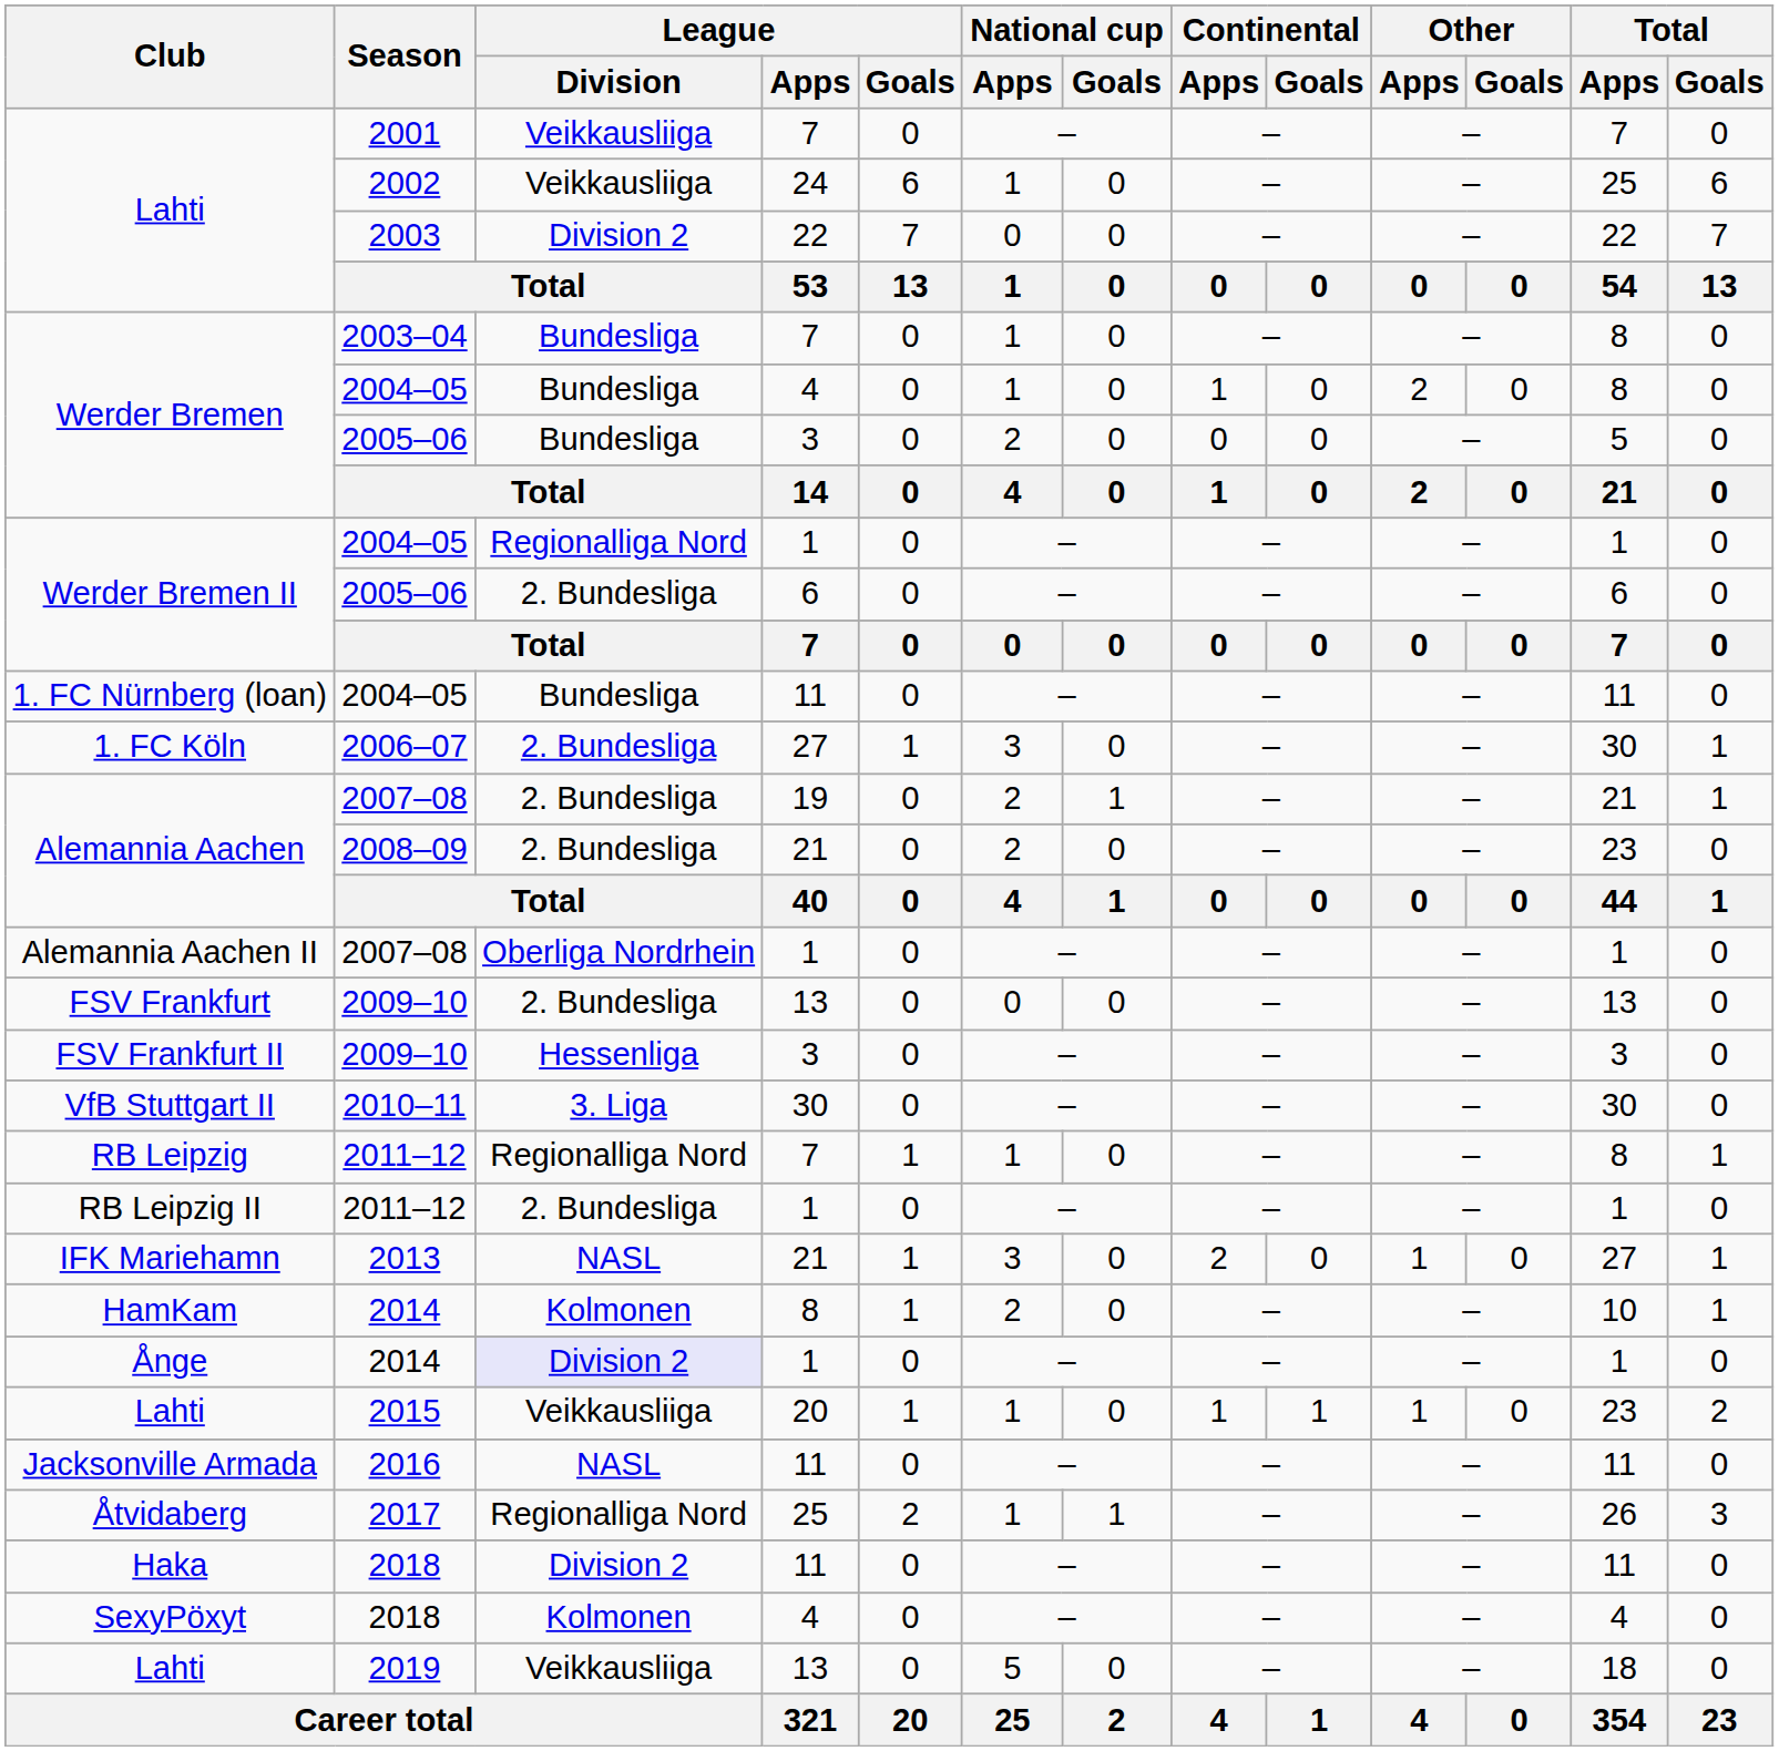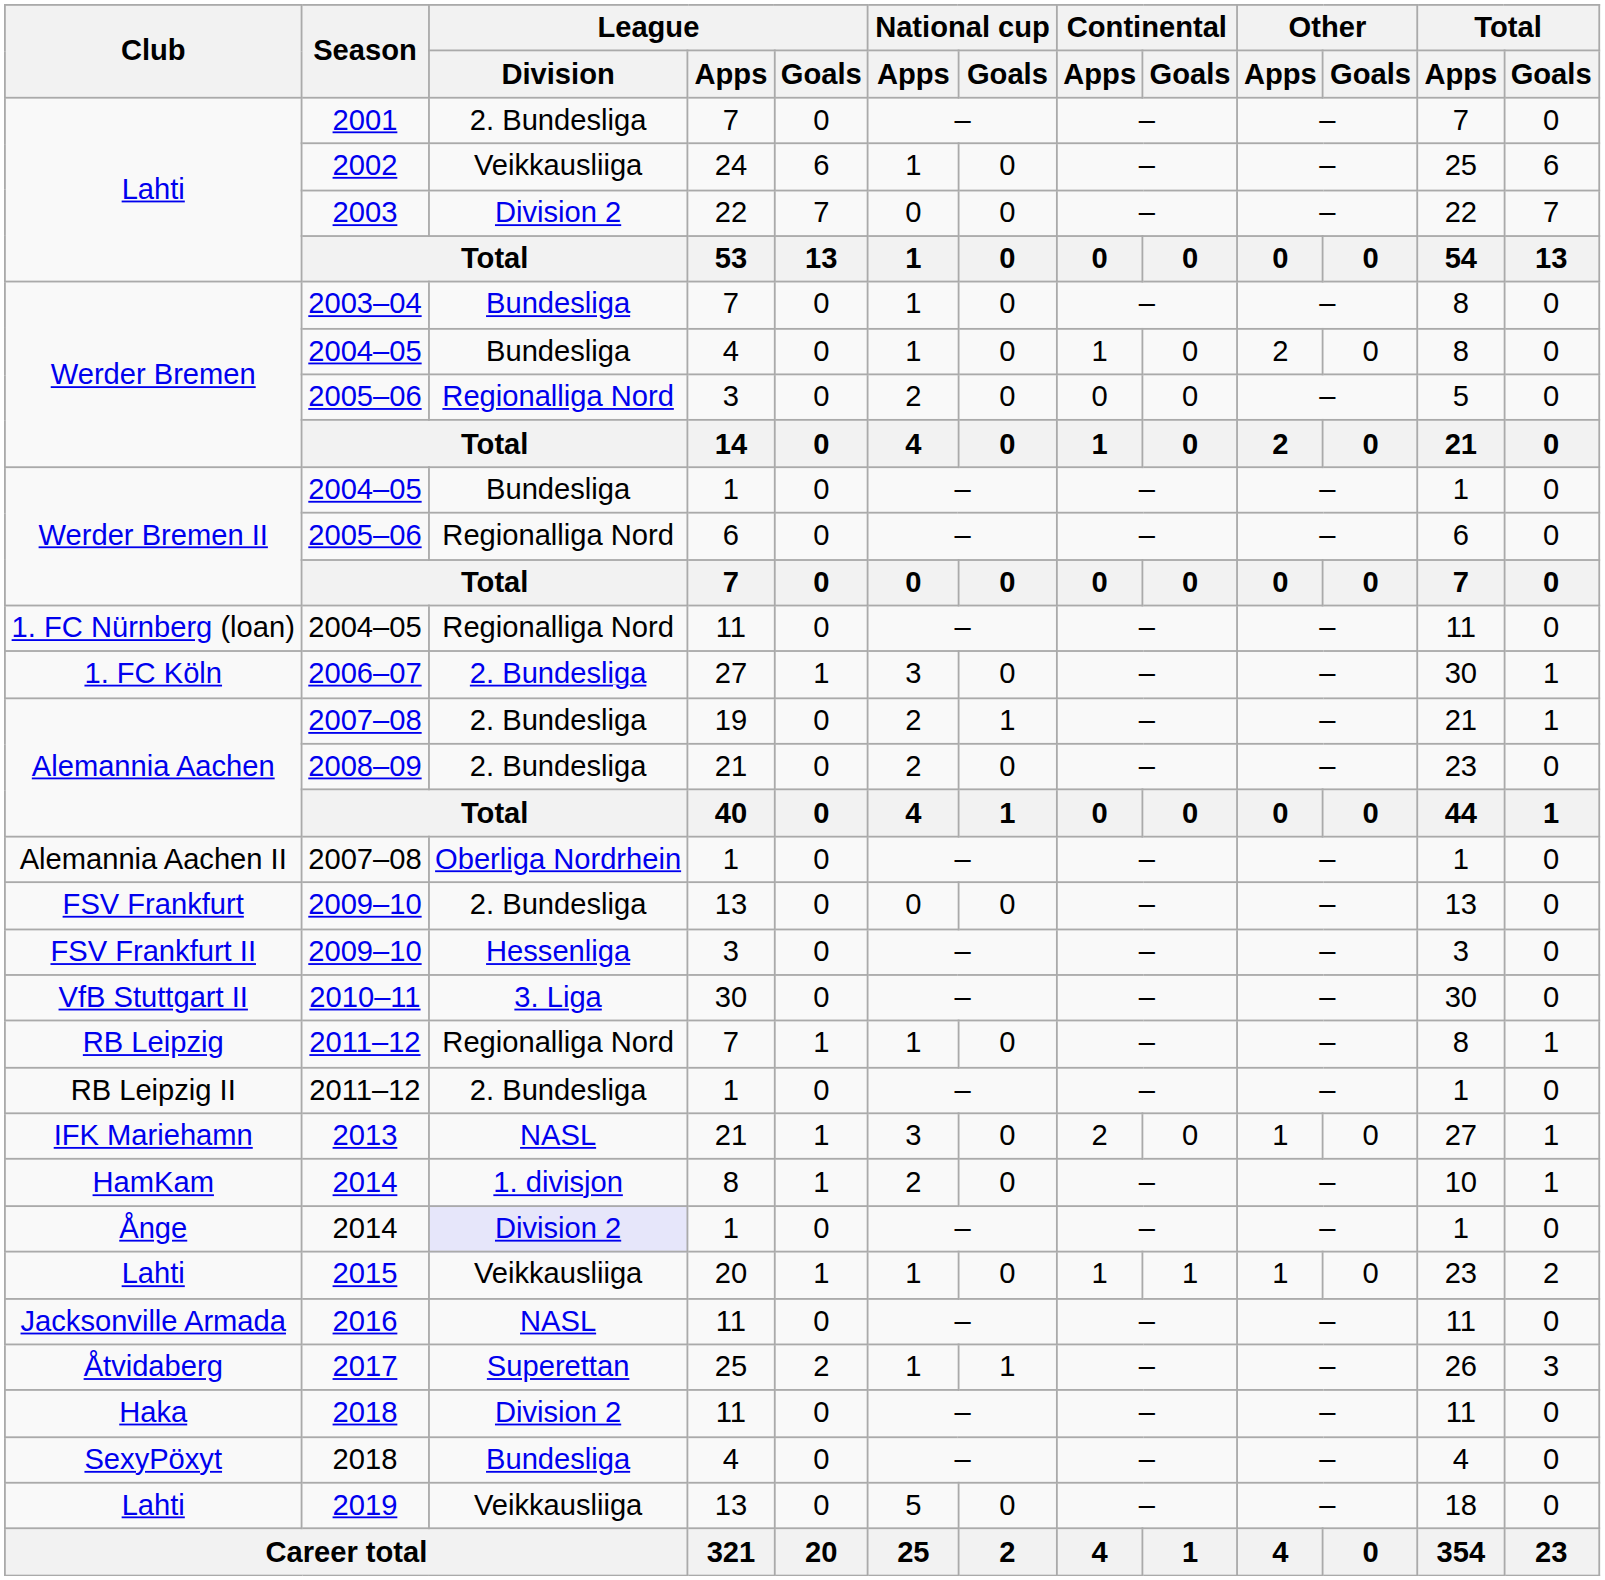 <table class="wikitable" style="text-align:center">
 <tr>
 <th rowspan="2">Club</th>
 <th rowspan="2">Season</th>
 <th colspan="3">League</th>
 <th colspan="2">National cup</th>
 <th colspan="2">Continental</th>
 <th colspan="2">Other</th>
 <th colspan="2">Total</th>
 </tr>
 <tr>
 <th>Division</th>
 <th>Apps</th>
 <th>Goals</th>
 <th>Apps</th>
 <th>Goals</th>
 <th>Apps</th>
 <th>Goals</th>
 <th>Apps</th>
 <th>Goals</th>
 <th>Apps</th>
 <th>Goals</th>
 </tr>
 <tr>
 <td rowspan="4"><a href='#'>Lahti</a></td>
 <td><a href='#'>2001</a></td>
-<td><a href='#'>Veikkausliiga</a></td>
+<td>2. Bundesliga</td>
 <td>7</td>
 <td>0</td>
 <td colspan=2>–</td>
 <td colspan=2>–</td>
 <td colspan=2>–</td>
 <td>7</td>
 <td>0</td>
 </tr>
 <tr>
 <td><a href='#'>2002</a></td>
 <td>Veikkausliiga</td>
 <td>24</td>
 <td>6</td>
 <td>1</td>
 <td>0</td>
 <td colspan=2>–</td>
 <td colspan=2>–</td>
 <td>25</td>
 <td>6</td>
 </tr>
 <tr>
 <td><a href='#'>2003</a></td>
 <td><a href='#'>Division 2</a></td>
 <td>22</td>
 <td>7</td>
 <td>0</td>
 <td>0</td>
 <td colspan=2>–</td>
 <td colspan=2>–</td>
 <td>22</td>
 <td>7</td>
 </tr>
 <tr>
 <th colspan="2">Total</th>
 <th>53</th>
 <th>13</th>
 <th>1</th>
 <th>0</th>
 <th>0</th>
 <th>0</th>
 <th>0</th>
 <th>0</th>
 <th>54</th>
 <th>13</th>
 </tr>
 <tr>
 <td rowspan=4><a href='#'>Werder Bremen</a></td>
 <td><a href='#'>2003–04</a></td>
 <td><a href='#'>Bundesliga</a></td>
 <td>7</td>
 <td>0</td>
 <td>1</td>
 <td>0</td>
 <td colspan=2>–</td>
 <td colspan=2>–</td>
 <td>8</td>
 <td>0</td>
 </tr>
 <tr>
 <td><a href='#'>2004–05</a></td>
 <td>Bundesliga</td>
 <td>4</td>
 <td>0</td>
 <td>1</td>
 <td>0</td>
 <td>1</td>
 <td>0</td>
 <td>2</td>
 <td>0</td>
 <td>8</td>
 <td>0</td>
 </tr>
 <tr>
 <td><a href='#'>2005–06</a></td>
-<td>Bundesliga</td>
+<td><a href='#'>Regionalliga Nord</a></td>
 <td>3</td>
 <td>0</td>
 <td>2</td>
 <td>0</td>
 <td>0</td>
 <td>0</td>
 <td colspan=2>–</td>
 <td>5</td>
 <td>0</td>
 </tr>
 <tr>
 <th colspan="2">Total</th>
 <th>14</th>
 <th>0</th>
 <th>4</th>
 <th>0</th>
 <th>1</th>
 <th>0</th>
 <th>2</th>
 <th>0</th>
 <th>21</th>
 <th>0</th>
 </tr>
 <tr>
 <td rowspan=3><a href='#'>Werder Bremen II</a></td>
 <td><a href='#'>2004–05</a></td>
-<td><a href='#'>Regionalliga Nord</a></td>
+<td>Bundesliga</td>
 <td>1</td>
 <td>0</td>
 <td colspan=2>–</td>
 <td colspan=2>–</td>
 <td colspan=2>–</td>
 <td>1</td>
 <td>0</td>
 </tr>
 <tr>
 <td><a href='#'>2005–06</a></td>
-<td>2. Bundesliga</td>
+<td>Regionalliga Nord</td>
 <td>6</td>
 <td>0</td>
 <td colspan=2>–</td>
 <td colspan=2>–</td>
 <td colspan=2>–</td>
 <td>6</td>
 <td>0</td>
 </tr>
 <tr>
 <th colspan="2">Total</th>
 <th>7</th>
 <th>0</th>
 <th>0</th>
 <th>0</th>
 <th>0</th>
 <th>0</th>
 <th>0</th>
 <th>0</th>
 <th>7</th>
 <th>0</th>
 </tr>
 <tr>
 <td><a href='#'>1. FC Nürnberg</a> (loan)</td>
 <td>2004–05</td>
-<td>Bundesliga</td>
+<td>Regionalliga Nord</td>
 <td>11</td>
 <td>0</td>
 <td colspan=2>–</td>
 <td colspan=2>–</td>
 <td colspan=2>–</td>
 <td>11</td>
 <td>0</td>
 </tr>
 <tr>
 <td><a href='#'>1. FC Köln</a></td>
 <td><a href='#'>2006–07</a></td>
 <td><a href='#'>2. Bundesliga</a></td>
 <td>27</td>
 <td>1</td>
 <td>3</td>
 <td>0</td>
 <td colspan=2>–</td>
 <td colspan=2>–</td>
 <td>30</td>
 <td>1</td>
 </tr>
 <tr>
 <td rowspan=3><a href='#'>Alemannia Aachen</a></td>
 <td><a href='#'>2007–08</a></td>
 <td>2. Bundesliga</td>
 <td>19</td>
 <td>0</td>
 <td>2</td>
 <td>1</td>
 <td colspan=2>–</td>
 <td colspan=2>–</td>
 <td>21</td>
 <td>1</td>
 </tr>
 <tr>
 <td><a href='#'>2008–09</a></td>
 <td>2. Bundesliga</td>
 <td>21</td>
 <td>0</td>
 <td>2</td>
 <td>0</td>
 <td colspan=2>–</td>
 <td colspan=2>–</td>
 <td>23</td>
 <td>0</td>
 </tr>
 <tr>
 <th colspan="2">Total</th>
 <th>40</th>
 <th>0</th>
 <th>4</th>
 <th>1</th>
 <th>0</th>
 <th>0</th>
 <th>0</th>
 <th>0</th>
 <th>44</th>
 <th>1</th>
 </tr>
 <tr>
 <td>Alemannia Aachen II</td>
 <td>2007–08</td>
 <td><a href='#'>Oberliga Nordrhein</a></td>
 <td>1</td>
 <td>0</td>
 <td colspan=2>–</td>
 <td colspan=2>–</td>
 <td colspan=2>–</td>
 <td>1</td>
 <td>0</td>
 </tr>
 <tr>
 <td><a href='#'>FSV Frankfurt</a></td>
 <td><a href='#'>2009–10</a></td>
 <td>2. Bundesliga</td>
 <td>13</td>
 <td>0</td>
 <td>0</td>
 <td>0</td>
 <td colspan=2>–</td>
 <td colspan=2>–</td>
 <td>13</td>
 <td>0</td>
 </tr>
 <tr>
 <td><a href='#'>FSV Frankfurt II</a></td>
 <td><a href='#'>2009–10</a></td>
 <td><a href='#'>Hessenliga</a></td>
 <td>3</td>
 <td>0</td>
 <td colspan=2>–</td>
 <td colspan=2>–</td>
 <td colspan=2>–</td>
 <td>3</td>
 <td>0</td>
 </tr>
 <tr>
 <td><a href='#'>VfB Stuttgart II</a></td>
 <td><a href='#'>2010–11</a></td>
 <td><a href='#'>3. Liga</a></td>
 <td>30</td>
 <td>0</td>
 <td colspan=2>–</td>
 <td colspan=2>–</td>
 <td colspan=2>–</td>
 <td>30</td>
 <td>0</td>
 </tr>
 <tr>
 <td><a href='#'>RB Leipzig</a></td>
 <td><a href='#'>2011–12</a></td>
 <td>Regionalliga Nord</td>
 <td>7</td>
 <td>1</td>
 <td>1</td>
 <td>0</td>
 <td colspan=2>–</td>
 <td colspan=2>–</td>
 <td>8</td>
 <td>1</td>
 </tr>
 <tr>
 <td>RB Leipzig II</td>
 <td>2011–12</td>
 <td>2. Bundesliga</td>
 <td>1</td>
 <td>0</td>
 <td colspan=2>–</td>
 <td colspan=2>–</td>
 <td colspan=2>–</td>
 <td>1</td>
 <td>0</td>
 </tr>
 <tr>
 <td><a href='#'>IFK Mariehamn</a></td>
 <td><a href='#'>2013</a></td>
 <td><a href='#'>NASL</a></td>
 <td>21</td>
 <td>1</td>
 <td>3</td>
 <td>0</td>
 <td>2</td>
 <td>0</td>
 <td>1</td>
 <td>0</td>
 <td>27</td>
 <td>1</td>
 </tr>
 <tr>
 <td><a href='#'>HamKam</a></td>
 <td><a href='#'>2014</a></td>
-<td><a href='#'>Kolmonen</a></td>
+<td><a href='#'>1. divisjon</a></td>
 <td>8</td>
 <td>1</td>
 <td>2</td>
 <td>0</td>
 <td colspan=2>–</td>
 <td colspan=2>–</td>
 <td>10</td>
 <td>1</td>
 </tr>
 <tr>
 <td><a href='#'>Ånge</a></td>
 <td>2014</td>
 <td style="background: lavender;"><a href='#'>Division 2</a></td>
 <td>1</td>
 <td>0</td>
 <td colspan=2>–</td>
 <td colspan=2>–</td>
 <td colspan=2>–</td>
 <td>1</td>
 <td>0</td>
 </tr>
 <tr>
 <td><a href='#'>Lahti</a></td>
 <td><a href='#'>2015</a></td>
 <td>Veikkausliiga</td>
 <td>20</td>
 <td>1</td>
 <td>1</td>
 <td>0</td>
 <td>1</td>
 <td>1</td>
 <td>1</td>
 <td>0</td>
 <td>23</td>
 <td>2</td>
 </tr>
 <tr>
 <td><a href='#'>Jacksonville Armada</a></td>
 <td><a href='#'>2016</a></td>
 <td><a href='#'>NASL</a></td>
 <td>11</td>
 <td>0</td>
 <td colspan=2>–</td>
 <td colspan=2>–</td>
 <td colspan=2>–</td>
 <td>11</td>
 <td>0</td>
 </tr>
 <tr>
 <td><a href='#'>Åtvidaberg</a></td>
 <td><a href='#'>2017</a></td>
-<td>Regionalliga Nord</td>
+<td><a href='#'>Superettan</a></td>
 <td>25</td>
 <td>2</td>
 <td>1</td>
 <td>1</td>
 <td colspan=2>–</td>
 <td colspan=2>–</td>
 <td>26</td>
 <td>3</td>
 </tr>
 <tr>
 <td><a href='#'>Haka</a></td>
 <td><a href='#'>2018</a></td>
 <td><a href='#'>Division 2</a></td>
 <td>11</td>
 <td>0</td>
 <td colspan=2>–</td>
 <td colspan=2>–</td>
 <td colspan=2>–</td>
 <td>11</td>
 <td>0</td>
 </tr>
 <tr>
 <td><a href='#'>SexyPöxyt</a></td>
 <td>2018</td>
-<td><a href='#'>Kolmonen</a></td>
+<td><a href='#'>Bundesliga</a></td>
 <td>4</td>
 <td>0</td>
 <td colspan=2>–</td>
 <td colspan=2>–</td>
 <td colspan=2>–</td>
 <td>4</td>
 <td>0</td>
 </tr>
 <tr>
 <td><a href='#'>Lahti</a></td>
 <td><a href='#'>2019</a></td>
 <td>Veikkausliiga</td>
 <td>13</td>
 <td>0</td>
 <td>5</td>
 <td>0</td>
 <td colspan=2>–</td>
 <td colspan=2>–</td>
 <td>18</td>
 <td>0</td>
 </tr>
 <tr>
 <th colspan="3">Career total</th>
 <th>321</th>
 <th>20</th>
 <th>25</th>
 <th>2</th>
 <th>4</th>
 <th>1</th>
 <th>4</th>
 <th>0</th>
 <th>354</th>
 <th>23</th>
 </tr>
 </table>
